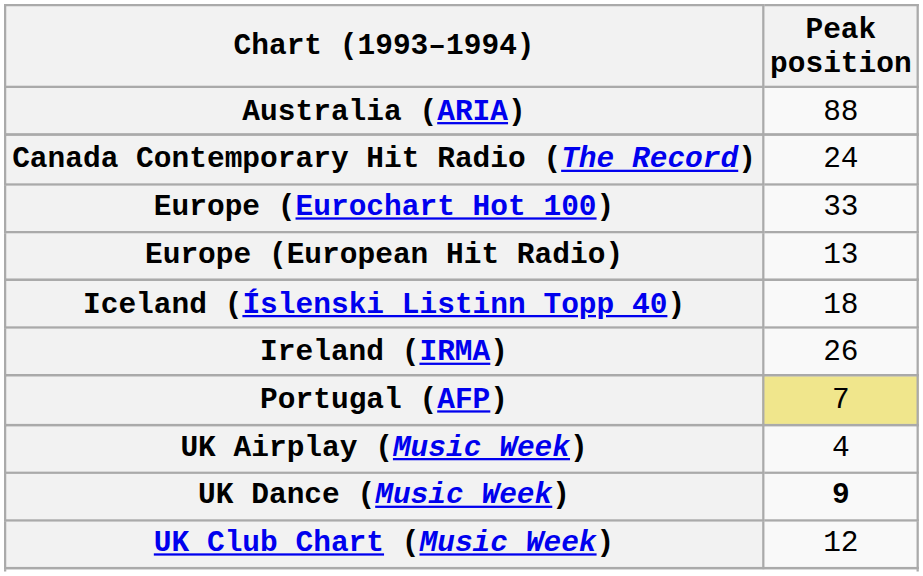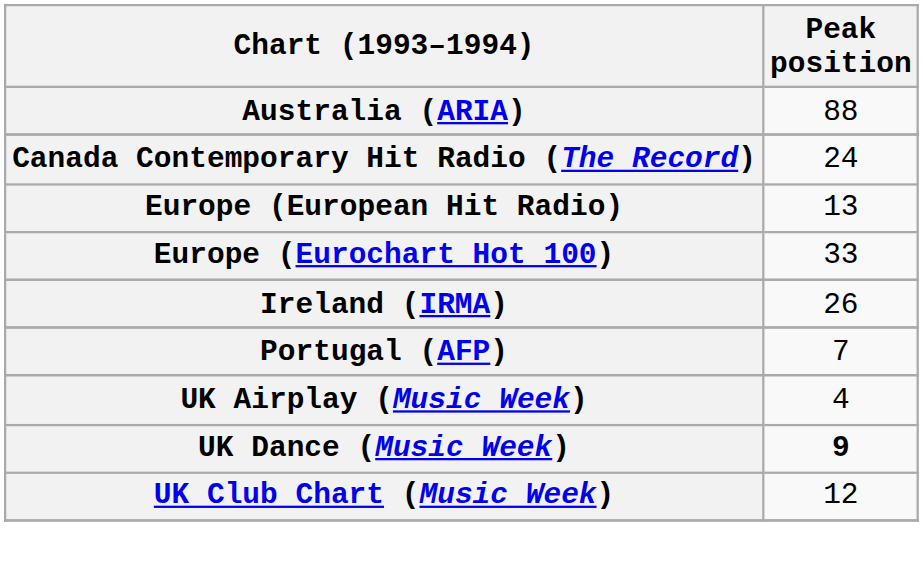 <table class="wikitable plainrowheaders sortable" style="text-align:center;">
 <tr>
 <th scope="col">Chart (1993–1994)</th>
 <th scope="col">Peak<br>position</th>
 </tr>
 <tr>
 <th scope="row">Australia (<a href='#'>ARIA</a>)</th>
 <td style="text-align:center;">88</td>
 </tr>
 <tr>
 </tr>
 <tr>
 </tr>
 <tr>
 </tr>
 <tr>
 <th scope="row">Canada Contemporary Hit Radio (<a href='#'><em>The Record</em></a>)</th>
 <td style="text-align:center;">24</td>
 </tr>
 <tr>
+<th scope="row">Europe (European Hit Radio)</th>
+<td style="text-align:center;">13</td>
+</tr>
+<tr>
 <th scope="row">Europe (<a href='#'>Eurochart Hot 100</a>)</th>
 <td style="text-align:center;">33</td>
 </tr>
 <tr>
-<th scope="row">Europe (European Hit Radio)</th>
-<td style="text-align:center;">13</td>
 </tr>
 <tr>
-</tr>
-<tr>
-</tr>
-<tr>
-<th scope="row">Iceland (<a href='#'>Íslenski Listinn Topp 40</a>)</th>
-<td style="text-align:center;">18</td>
 </tr>
 <tr>
 <th scope="row">Ireland (<a href='#'>IRMA</a>)</th>
 <td style="text-align:center;">26</td>
 </tr>
 <tr>
 </tr>
 <tr>
 </tr>
 <tr>
 <th scope="row">Portugal (<a href='#'>AFP</a>)</th>
-<td style="background: khaki; text-align:center;">7</td>
+<td style="text-align:center;">7</td>
 </tr>
 <tr>
 </tr>
 <tr>
 </tr>
 <tr>
 <th scope="row">UK Airplay (<em><a href='#'>Music Week</a></em>)</th>
 <td style="text-align:center;">4</td>
 </tr>
 <tr>
 <th scope="row">UK Dance (<em><a href='#'>Music Week</a></em>)</th>
 <td style="text-align:center;"><strong>9</strong></td>
 </tr>
 <tr>
 <th scope="row"><a href='#'>UK Club Chart</a> (<em><a href='#'>Music Week</a></em>)</th>
 <td style="text-align:center;">12</td>
 </tr>
 <tr>
 </tr>
 <tr>
 </tr>
 <tr>
 </tr>
 </table>
